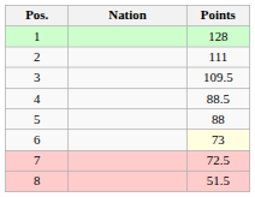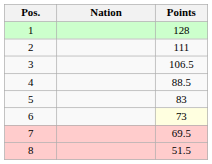 <table class="wikitable gauche" cellspacing="1" style="width:300px;">
 <tr style="background:#efefef; text-align:center;">
 <th style="width:70px;">Pos.</th>
 <th>Nation</th>
 <th style="width:70px;">Points</th>
 </tr>
 <tr style="vertical-align:top; text-align:center; background:#ccffcc;">
 <td>1</td>
 <td style="text-align:left;"></td>
 <td>128</td>
 </tr>
 <tr style="vertical-align:top; text-align:center;">
 <td>2</td>
 <td style="text-align:left;"></td>
 <td>111</td>
 </tr>
 <tr style="vertical-align:top; text-align:center;">
 <td>3</td>
 <td style="text-align:left;"></td>
-<td>109.5</td>
+<td>106.5</td>
 </tr>
 <tr style="vertical-align:top; text-align:center;">
 <td>4</td>
 <td style="text-align:left;"></td>
 <td>88.5</td>
 </tr>
 <tr style="vertical-align:top; text-align:center;">
 <td>5</td>
 <td style="text-align:left;"></td>
-<td>88</td>
+<td>83</td>
 </tr>
 <tr style="vertical-align:top; text-align:center;">
 <td>6</td>
 <td style="text-align:left;"></td>
 <td style="background: lightyellow;">73</td>
 </tr>
 <tr style="vertical-align:top; text-align:center; background:#ffcccc;">
 <td>7</td>
 <td style="text-align:left;"></td>
-<td>72.5</td>
+<td>69.5</td>
 </tr>
 <tr style="vertical-align:top; text-align:center; background:#ffcccc;">
 <td>8</td>
 <td style="text-align:left;"></td>
 <td>51.5</td>
 </tr>
 </table>
